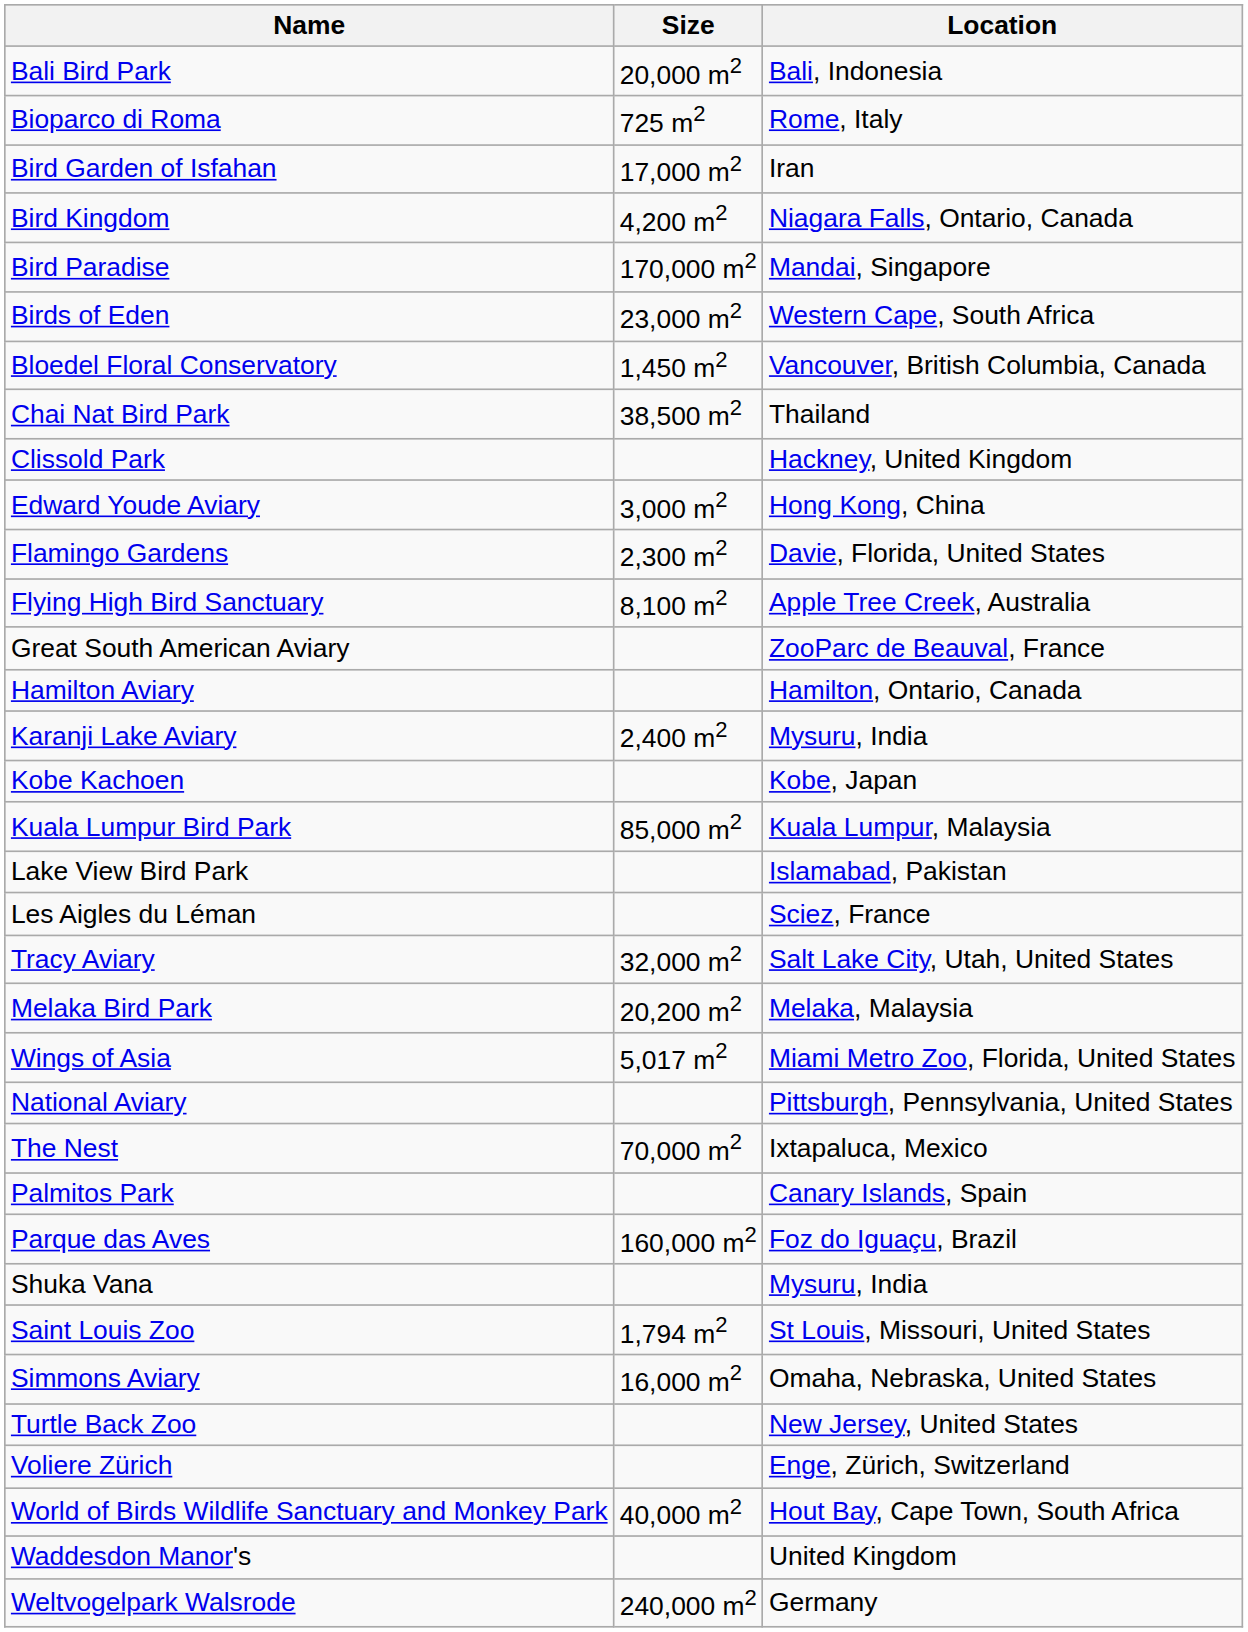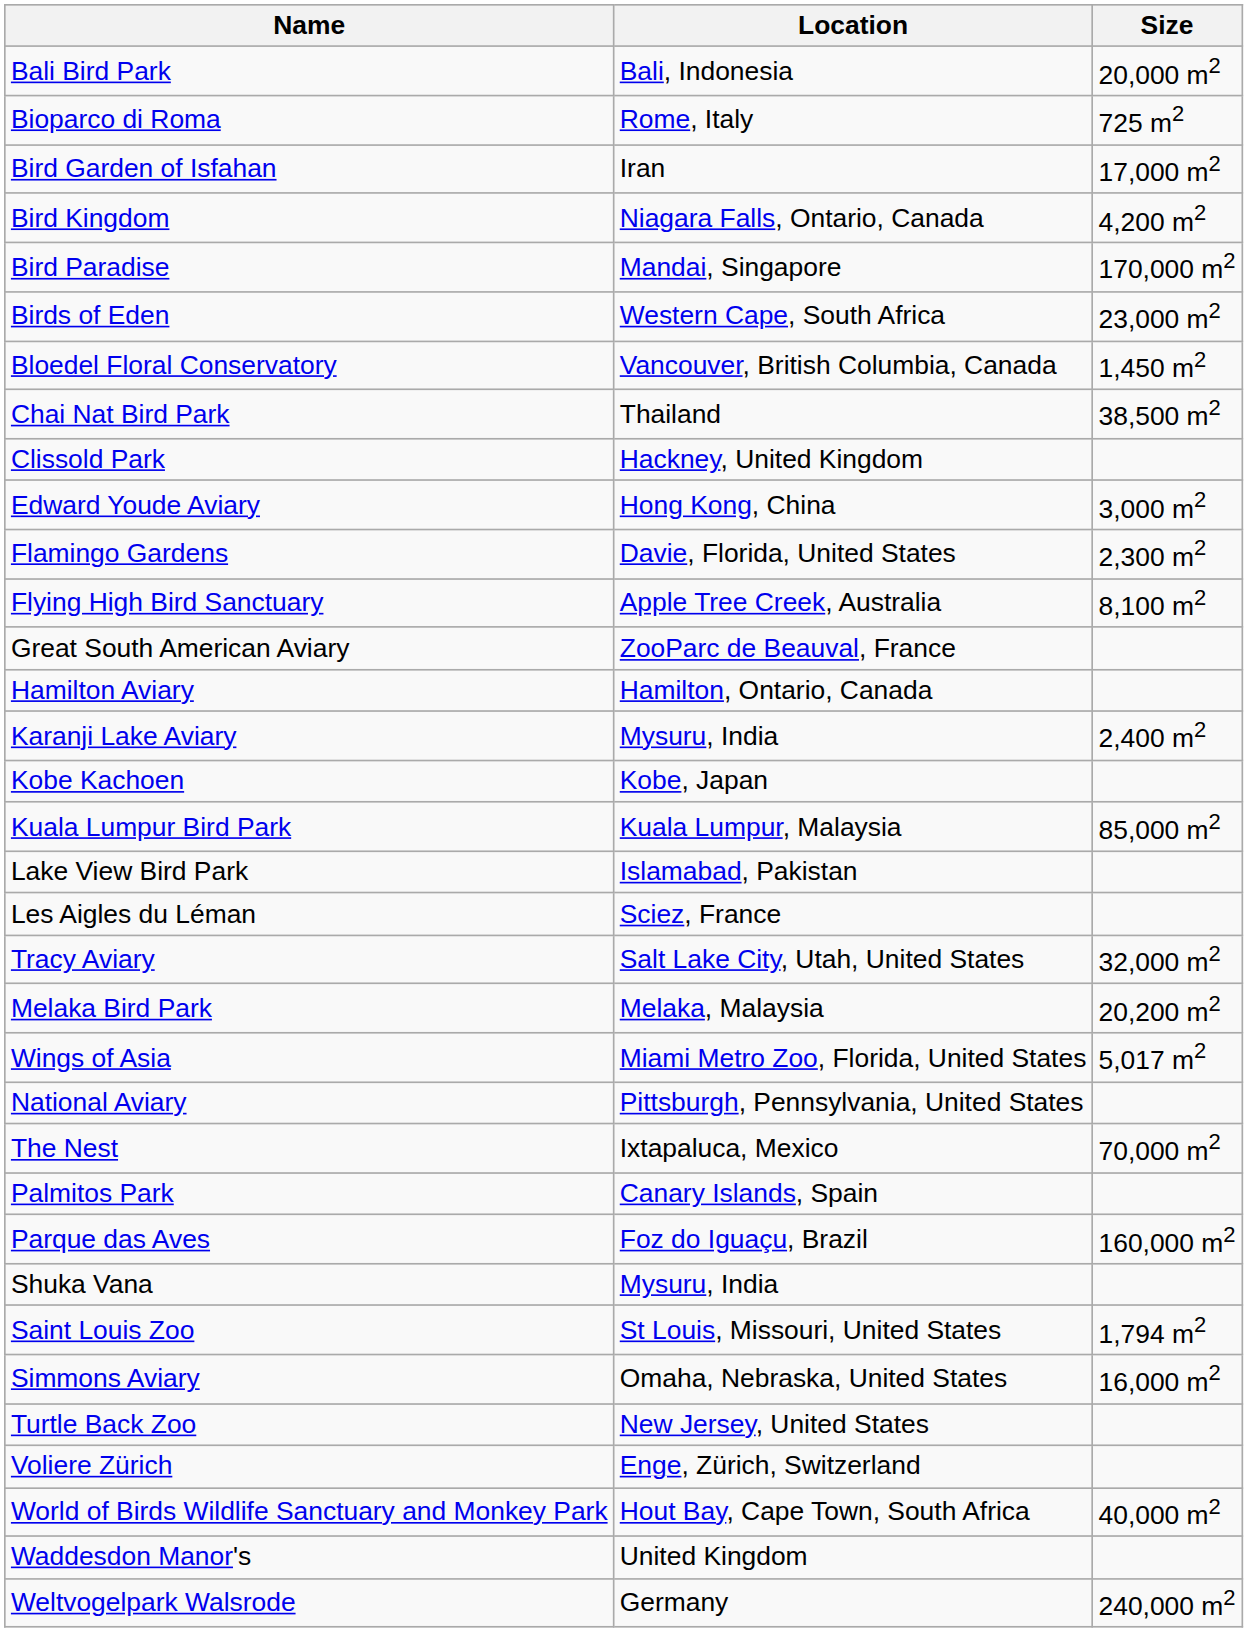 <table class="wikitable sortable">
 <tr>
 <th>Name</th>
+<th>Location</th>
 <th data-sort-type=number>Size</th>
-<th>Location</th>
 </tr>
 <tr>
 <td><a href='#'>Bali Bird Park</a></td>
+<td><a href='#'>Bali</a>, Indonesia </td>
 <td>20,000 m<sup>2</sup></td>
-<td><a href='#'>Bali</a>, Indonesia </td>
 </tr>
 <tr>
 <td><a href='#'>Bioparco di Roma</a></td>
+<td><a href='#'>Rome</a>, Italy </td>
 <td>725 m<sup>2</sup></td>
-<td><a href='#'>Rome</a>, Italy </td>
 </tr>
 <tr>
 <td><a href='#'>Bird Garden of Isfahan</a></td>
+<td>Iran </td>
 <td>17,000 m<sup>2</sup></td>
-<td>Iran </td>
 </tr>
 <tr>
 <td><a href='#'>Bird Kingdom</a></td>
+<td><a href='#'>Niagara Falls</a>, Ontario, Canada </td>
 <td>4,200 m<sup>2</sup></td>
-<td><a href='#'>Niagara Falls</a>, Ontario, Canada </td>
 </tr>
 <tr>
 <td><a href='#'>Bird Paradise</a></td>
+<td><a href='#'>Mandai</a>, Singapore </td>
 <td>170,000 m<sup>2</sup></td>
-<td><a href='#'>Mandai</a>, Singapore </td>
 </tr>
 <tr>
 <td><a href='#'>Birds of Eden</a></td>
+<td><a href='#'>Western Cape</a>, South Africa </td>
 <td>23,000 m<sup>2</sup></td>
-<td><a href='#'>Western Cape</a>, South Africa </td>
 </tr>
 <tr>
 <td><a href='#'>Bloedel Floral Conservatory</a></td>
+<td><a href='#'>Vancouver</a>, British Columbia, Canada </td>
 <td>1,450 m<sup>2</sup></td>
-<td><a href='#'>Vancouver</a>, British Columbia, Canada </td>
 </tr>
 <tr>
 <td><a href='#'>Chai Nat Bird Park</a></td>
+<td>Thailand </td>
 <td>38,500 m<sup>2</sup></td>
-<td>Thailand </td>
 </tr>
 <tr>
 <td><a href='#'>Clissold Park</a></td>
+<td><a href='#'>Hackney</a>, United Kingdom </td>
 <td></td>
-<td><a href='#'>Hackney</a>, United Kingdom </td>
 </tr>
 <tr>
 <td><a href='#'>Edward Youde Aviary</a></td>
+<td><a href='#'>Hong Kong</a>, China </td>
 <td>3,000 m<sup>2</sup></td>
-<td><a href='#'>Hong Kong</a>, China </td>
 </tr>
 <tr>
 <td><a href='#'>Flamingo Gardens</a></td>
+<td><a href='#'>Davie</a>, Florida, United States </td>
 <td>2,300 m<sup>2</sup></td>
-<td><a href='#'>Davie</a>, Florida, United States </td>
 </tr>
 <tr>
 <td><a href='#'>Flying High Bird Sanctuary</a></td>
+<td><a href='#'>Apple Tree Creek</a>, Australia </td>
 <td>8,100 m<sup>2</sup></td>
-<td><a href='#'>Apple Tree Creek</a>, Australia </td>
 </tr>
 <tr>
 <td>Great South American Aviary</td>
+<td><a href='#'>ZooParc de Beauval</a>, France </td>
 <td></td>
-<td><a href='#'>ZooParc de Beauval</a>, France </td>
 </tr>
 <tr>
 <td><a href='#'>Hamilton Aviary</a></td>
+<td><a href='#'>Hamilton</a>, Ontario, Canada </td>
 <td></td>
-<td><a href='#'>Hamilton</a>, Ontario, Canada </td>
 </tr>
 <tr>
 <td><a href='#'>Karanji Lake Aviary</a></td>
+<td><a href='#'>Mysuru</a>, India </td>
 <td>2,400 m<sup>2</sup></td>
-<td><a href='#'>Mysuru</a>, India </td>
 </tr>
 <tr>
 <td><a href='#'>Kobe Kachoen</a></td>
+<td><a href='#'>Kobe</a>, Japan </td>
 <td></td>
-<td><a href='#'>Kobe</a>, Japan </td>
 </tr>
 <tr>
 <td><a href='#'>Kuala Lumpur Bird Park</a></td>
+<td><a href='#'>Kuala Lumpur</a>, Malaysia </td>
 <td>85,000 m<sup>2</sup></td>
-<td><a href='#'>Kuala Lumpur</a>, Malaysia </td>
 </tr>
 <tr>
 <td>Lake View Bird Park</td>
+<td><a href='#'>Islamabad</a>, Pakistan </td>
 <td></td>
-<td><a href='#'>Islamabad</a>, Pakistan </td>
 </tr>
 <tr>
 <td>Les Aigles du Léman</td>
+<td><a href='#'>Sciez</a>, France </td>
 <td></td>
-<td><a href='#'>Sciez</a>, France </td>
 </tr>
 <tr>
 <td><a href='#'>Tracy Aviary</a></td>
+<td><a href='#'>Salt Lake City</a>, Utah, United States </td>
 <td>32,000 m<sup>2</sup></td>
-<td><a href='#'>Salt Lake City</a>, Utah, United States </td>
 </tr>
 <tr>
 <td><a href='#'>Melaka Bird Park</a></td>
+<td><a href='#'>Melaka</a>, Malaysia </td>
 <td>20,200 m<sup>2</sup></td>
-<td><a href='#'>Melaka</a>, Malaysia </td>
 </tr>
 <tr>
 <td><a href='#'>Wings of Asia</a></td>
+<td><a href='#'>Miami Metro Zoo</a>, Florida, United States </td>
 <td>5,017 m<sup>2</sup></td>
-<td><a href='#'>Miami Metro Zoo</a>, Florida, United States </td>
 </tr>
 <tr>
 <td><a href='#'>National Aviary</a></td>
+<td><a href='#'>Pittsburgh</a>, Pennsylvania, United States </td>
 <td></td>
-<td><a href='#'>Pittsburgh</a>, Pennsylvania, United States </td>
 </tr>
 <tr>
 <td><a href='#'>The Nest</a></td>
+<td>Ixtapaluca, Mexico </td>
 <td>70,000 m<sup>2</sup></td>
-<td>Ixtapaluca, Mexico </td>
 </tr>
 <tr>
 <td><a href='#'>Palmitos Park</a></td>
+<td><a href='#'>Canary Islands</a>, Spain </td>
 <td></td>
-<td><a href='#'>Canary Islands</a>, Spain </td>
 </tr>
 <tr>
 <td><a href='#'>Parque das Aves</a></td>
+<td><a href='#'>Foz do Iguaçu</a>, Brazil </td>
 <td>160,000 m<sup>2</sup></td>
-<td><a href='#'>Foz do Iguaçu</a>, Brazil </td>
 </tr>
 <tr>
 <td>Shuka Vana</td>
+<td><a href='#'>Mysuru</a>, India </td>
 <td></td>
-<td><a href='#'>Mysuru</a>, India </td>
 </tr>
 <tr>
 <td><a href='#'>Saint Louis Zoo</a></td>
+<td><a href='#'>St Louis</a>, Missouri, United States </td>
 <td>1,794 m<sup>2</sup></td>
-<td><a href='#'>St Louis</a>, Missouri, United States </td>
 </tr>
 <tr>
 <td><a href='#'>Simmons Aviary</a></td>
+<td>Omaha, Nebraska, United States </td>
 <td>16,000 m<sup>2</sup></td>
-<td>Omaha, Nebraska, United States </td>
 </tr>
 <tr>
 <td><a href='#'>Turtle Back Zoo</a></td>
+<td><a href='#'>New Jersey</a>, United States </td>
 <td></td>
-<td><a href='#'>New Jersey</a>, United States </td>
 </tr>
 <tr>
 <td><a href='#'>Voliere Zürich</a></td>
+<td><a href='#'>Enge</a>, Zürich, Switzerland </td>
 <td></td>
-<td><a href='#'>Enge</a>, Zürich, Switzerland </td>
 </tr>
 <tr>
 <td><a href='#'>World of Birds Wildlife Sanctuary and Monkey Park</a></td>
+<td><a href='#'>Hout Bay</a>, Cape Town, South Africa </td>
 <td>40,000 m<sup>2</sup></td>
-<td><a href='#'>Hout Bay</a>, Cape Town, South Africa </td>
 </tr>
 <tr>
 <td><a href='#'>Waddesdon Manor</a>'s </td>
+<td>United Kingdom </td>
 <td></td>
-<td>United Kingdom </td>
 </tr>
 <tr>
 <td><a href='#'>Weltvogelpark Walsrode</a></td>
+<td>Germany </td>
 <td>240,000 m<sup>2</sup></td>
-<td>Germany </td>
 </tr>
 </table>
